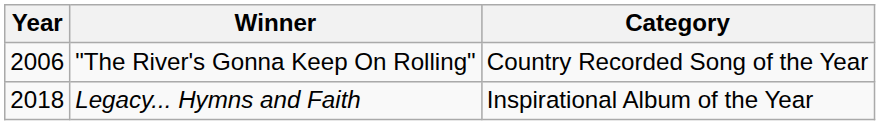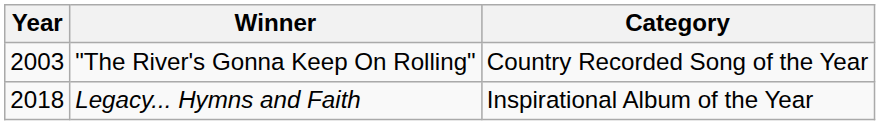 <table class="wikitable">
 <tr>
 <th align="left">Year</th>
 <th align="left">Winner</th>
 <th align="left">Category</th>
 </tr>
 <tr>
-<td align="left">2006</td>
+<td align="left">2003</td>
 <td align="left">"The River's Gonna Keep On Rolling"</td>
 <td align="left">Country Recorded Song of the Year</td>
 </tr>
 <tr>
 <td align="left">2018</td>
 <td align="left"><em>Legacy... Hymns and Faith</em></td>
 <td align="left">Inspirational Album of the Year</td>
 </tr>
 </table>
